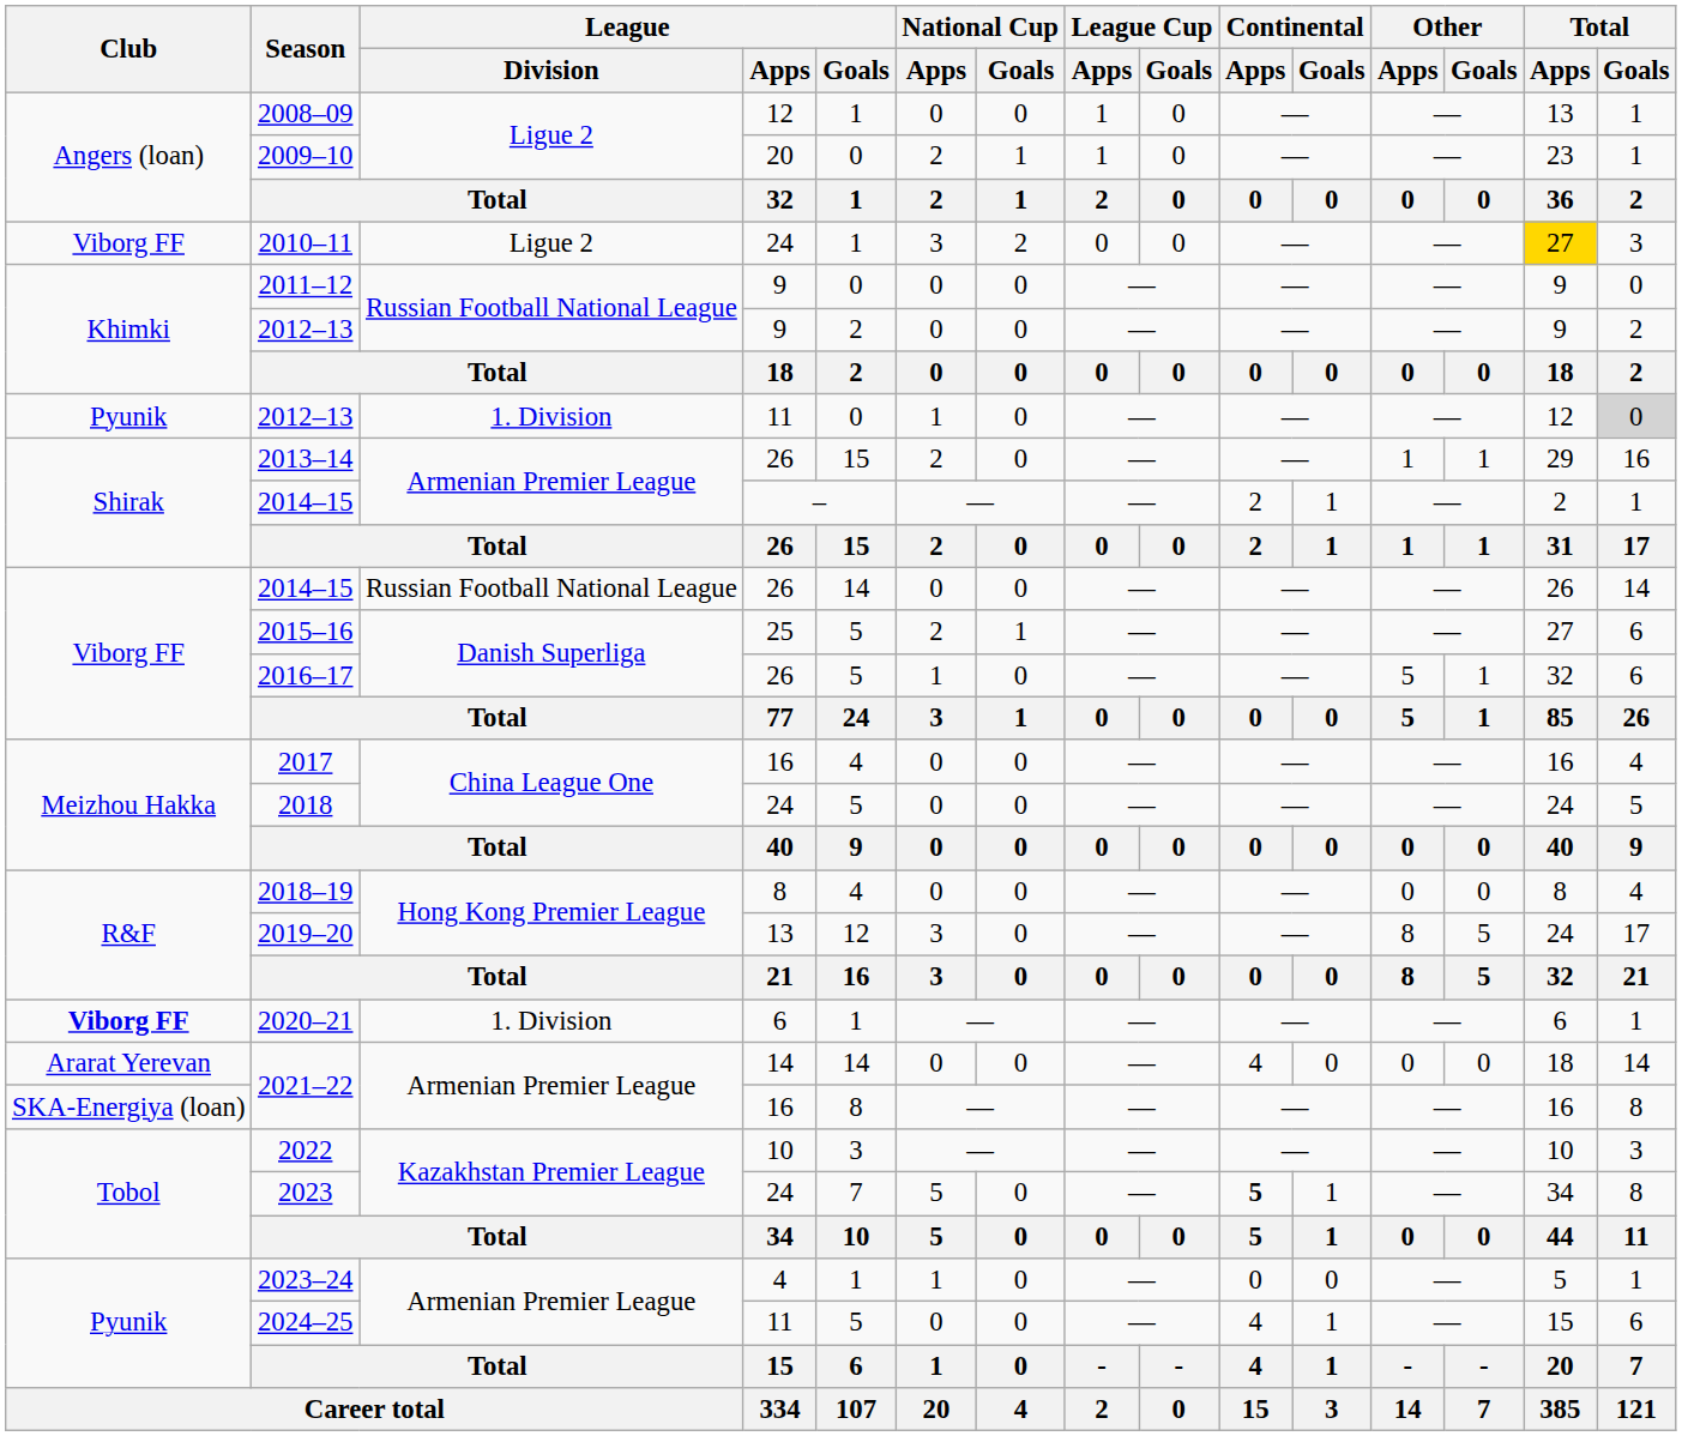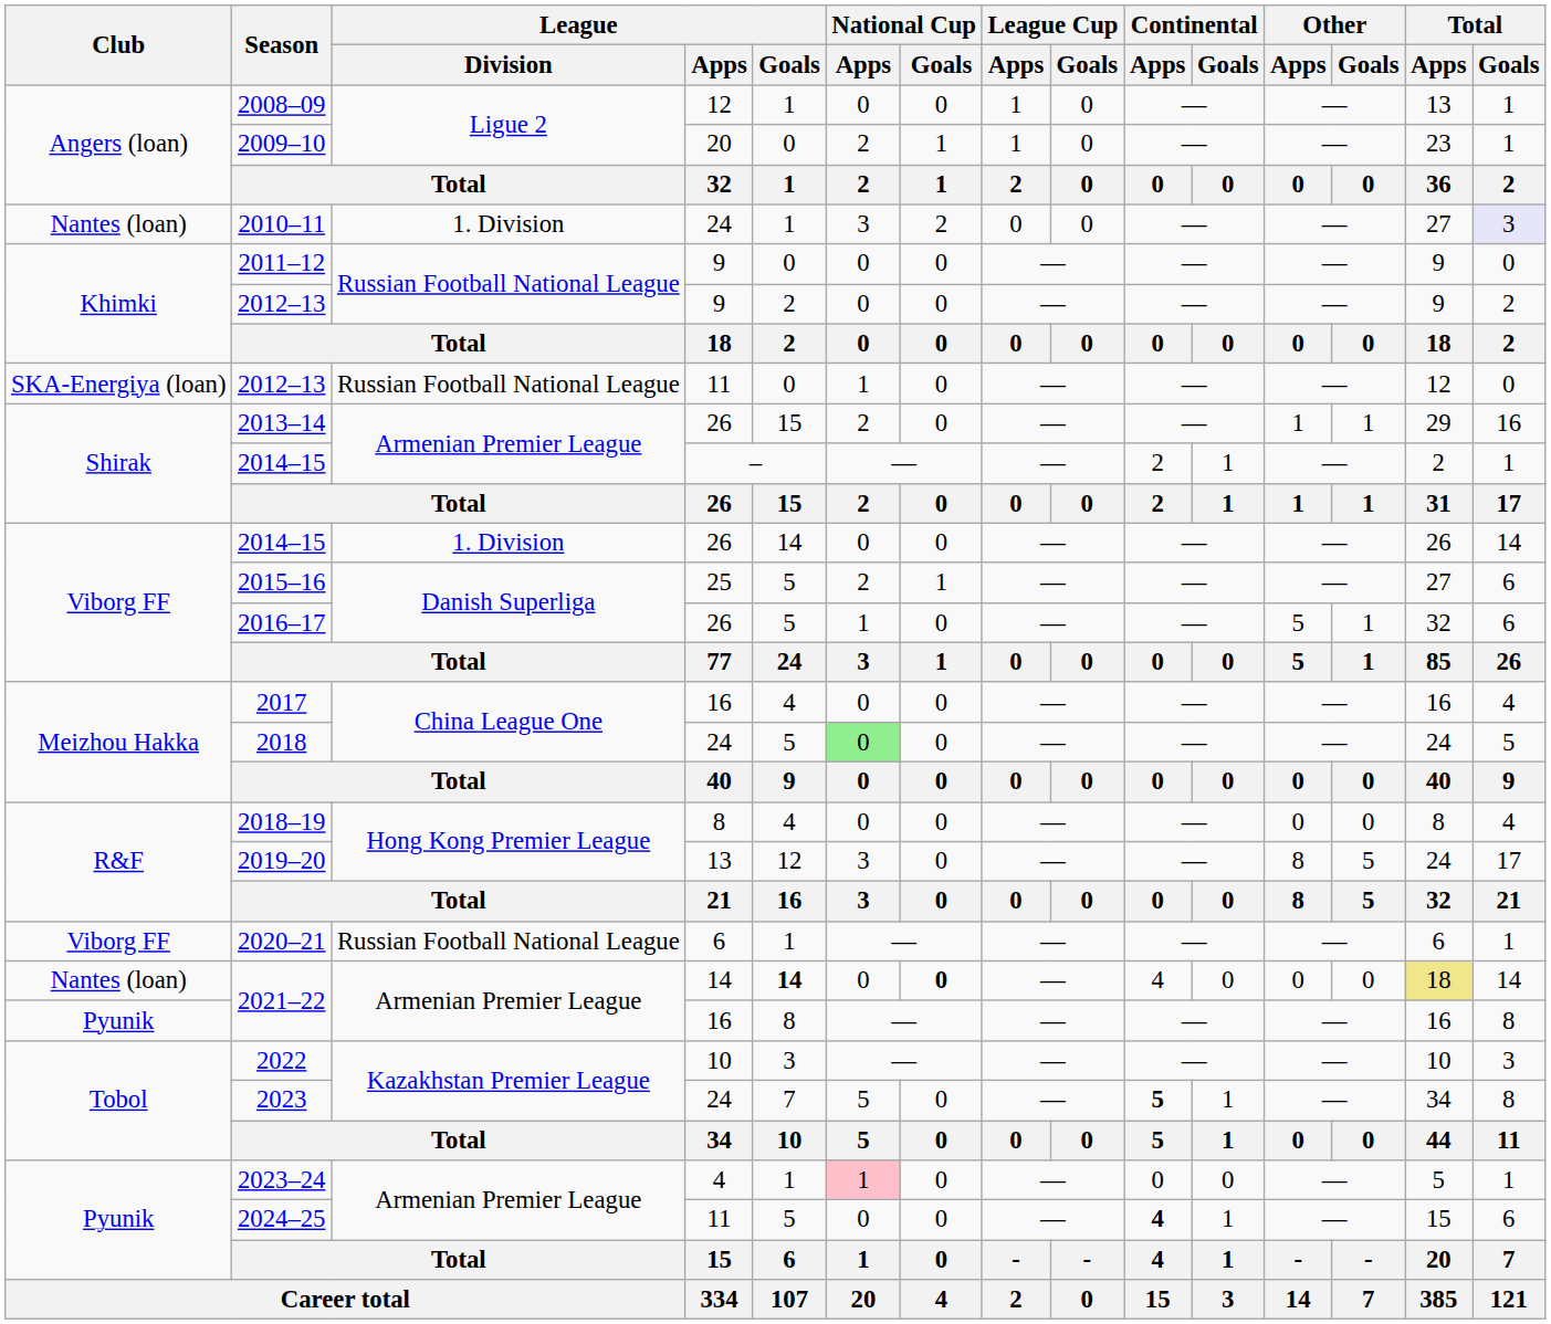 <table class="wikitable" style="text-align: center;">
 <tr>
 <th rowspan="2">Club</th>
 <th rowspan="2">Season</th>
 <th colspan="3">League</th>
 <th colspan="2">National Cup</th>
 <th colspan="2">League Cup</th>
 <th colspan="2">Continental</th>
 <th colspan="2">Other</th>
 <th colspan="2">Total</th>
 </tr>
 <tr>
 <th>Division</th>
 <th>Apps</th>
 <th>Goals</th>
 <th>Apps</th>
 <th>Goals</th>
 <th>Apps</th>
 <th>Goals</th>
 <th>Apps</th>
 <th>Goals</th>
 <th>Apps</th>
 <th>Goals</th>
 <th>Apps</th>
 <th>Goals</th>
 </tr>
 <tr>
 <td rowspan="3"><a href='#'>Angers</a> (loan)</td>
 <td><a href='#'>2008–09</a></td>
 <td rowspan="2"><a href='#'>Ligue 2</a></td>
 <td>12</td>
 <td>1</td>
 <td>0</td>
 <td>0</td>
 <td>1</td>
 <td>0</td>
 <td colspan="2">—</td>
 <td colspan="2">—</td>
 <td>13</td>
 <td>1</td>
 </tr>
 <tr>
 <td><a href='#'>2009–10</a></td>
 <td>20</td>
 <td>0</td>
 <td>2</td>
 <td>1</td>
 <td>1</td>
 <td>0</td>
 <td colspan="2">—</td>
 <td colspan="2">—</td>
 <td>23</td>
 <td>1</td>
 </tr>
 <tr>
 <th colspan="2">Total</th>
 <th>32</th>
 <th>1</th>
 <th>2</th>
 <th>1</th>
 <th>2</th>
 <th>0</th>
 <th>0</th>
 <th>0</th>
 <th>0</th>
 <th>0</th>
 <th>36</th>
 <th>2</th>
 </tr>
 <tr>
-<td><a href='#'>Viborg FF</a></td>
+<td><a href='#'>Nantes</a> (loan)</td>
 <td><a href='#'>2010–11</a></td>
-<td>Ligue 2</td>
+<td>1. Division</td>
 <td>24</td>
 <td>1</td>
 <td>3</td>
 <td>2</td>
 <td>0</td>
 <td>0</td>
 <td colspan="2">—</td>
 <td colspan="2">—</td>
-<td style="background: gold;">27</td>
-<td>3</td>
+<td>27</td>
+<td style="background: lavender;">3</td>
 </tr>
 <tr>
 <td rowspan="3"><a href='#'>Khimki</a></td>
 <td><a href='#'>2011–12</a></td>
 <td rowspan="2"><a href='#'>Russian Football National League</a></td>
 <td>9</td>
 <td>0</td>
 <td>0</td>
 <td>0</td>
 <td colspan="2">—</td>
 <td colspan="2">—</td>
 <td colspan="2">—</td>
 <td>9</td>
 <td>0</td>
 </tr>
 <tr>
 <td><a href='#'>2012–13</a></td>
 <td>9</td>
 <td>2</td>
 <td>0</td>
 <td>0</td>
 <td colspan="2">—</td>
 <td colspan="2">—</td>
 <td colspan="2">—</td>
 <td>9</td>
 <td>2</td>
 </tr>
 <tr>
 <th colspan="2">Total</th>
 <th>18</th>
 <th>2</th>
 <th>0</th>
 <th>0</th>
 <th>0</th>
 <th>0</th>
 <th>0</th>
 <th>0</th>
 <th>0</th>
 <th>0</th>
 <th>18</th>
 <th>2</th>
 </tr>
 <tr>
-<td><a href='#'>Pyunik</a></td>
+<td><a href='#'>SKA-Energiya</a> (loan)</td>
 <td><a href='#'>2012–13</a></td>
-<td><a href='#'>1. Division</a></td>
+<td>Russian Football National League</td>
 <td>11</td>
 <td>0</td>
 <td>1</td>
 <td>0</td>
 <td colspan="2">—</td>
 <td colspan="2">—</td>
 <td colspan="2">—</td>
 <td>12</td>
-<td style="background: lightgrey;">0</td>
+<td>0</td>
 </tr>
 <tr>
 <td rowspan="3"><a href='#'>Shirak</a></td>
 <td><a href='#'>2013–14</a></td>
 <td rowspan="2"><a href='#'>Armenian Premier League</a></td>
 <td>26</td>
 <td>15</td>
 <td>2</td>
 <td>0</td>
 <td colspan="2">—</td>
 <td colspan="2">—</td>
 <td>1</td>
 <td>1</td>
 <td>29</td>
 <td>16</td>
 </tr>
 <tr>
 <td><a href='#'>2014–15</a></td>
 <td colspan="2">–</td>
 <td colspan="2">—</td>
 <td colspan="2">—</td>
 <td>2</td>
 <td>1</td>
 <td colspan="2">—</td>
 <td>2</td>
 <td>1</td>
 </tr>
 <tr>
 <th colspan="2">Total</th>
 <th>26</th>
 <th>15</th>
 <th>2</th>
 <th>0</th>
 <th>0</th>
 <th>0</th>
 <th>2</th>
 <th>1</th>
 <th>1</th>
 <th>1</th>
 <th>31</th>
 <th>17</th>
 </tr>
 <tr>
 <td rowspan="4"><a href='#'>Viborg FF</a></td>
 <td><a href='#'>2014–15</a></td>
-<td>Russian Football National League</td>
+<td><a href='#'>1. Division</a></td>
 <td>26</td>
 <td>14</td>
 <td>0</td>
 <td>0</td>
 <td colspan="2">—</td>
 <td colspan="2">—</td>
 <td colspan="2">—</td>
 <td>26</td>
 <td>14</td>
 </tr>
 <tr>
 <td><a href='#'>2015–16</a></td>
 <td rowspan="2"><a href='#'>Danish Superliga</a></td>
 <td>25</td>
 <td>5</td>
 <td>2</td>
 <td>1</td>
 <td colspan="2">—</td>
 <td colspan="2">—</td>
 <td colspan="2">—</td>
 <td>27</td>
 <td>6</td>
 </tr>
 <tr>
 <td><a href='#'>2016–17</a></td>
 <td>26</td>
 <td>5</td>
 <td>1</td>
 <td>0</td>
 <td colspan="2">—</td>
 <td colspan="2">—</td>
 <td>5</td>
 <td>1</td>
 <td>32</td>
 <td>6</td>
 </tr>
 <tr>
 <th colspan="2">Total</th>
 <th>77</th>
 <th>24</th>
 <th>3</th>
 <th>1</th>
 <th>0</th>
 <th>0</th>
 <th>0</th>
 <th>0</th>
 <th>5</th>
 <th>1</th>
 <th>85</th>
 <th>26</th>
 </tr>
 <tr>
 <td rowspan="3"><a href='#'>Meizhou Hakka</a></td>
 <td><a href='#'>2017</a></td>
 <td rowspan="2"><a href='#'>China League One</a></td>
 <td>16</td>
 <td>4</td>
 <td>0</td>
 <td>0</td>
 <td colspan="2">—</td>
 <td colspan="2">—</td>
 <td colspan="2">—</td>
 <td>16</td>
 <td>4</td>
 </tr>
 <tr>
 <td><a href='#'>2018</a></td>
 <td>24</td>
 <td>5</td>
-<td>0</td>
+<td style="background: lightgreen;">0</td>
 <td>0</td>
 <td colspan="2">—</td>
 <td colspan="2">—</td>
 <td colspan="2">—</td>
 <td>24</td>
 <td>5</td>
 </tr>
 <tr>
 <th colspan="2">Total</th>
 <th>40</th>
 <th>9</th>
 <th>0</th>
 <th>0</th>
 <th>0</th>
 <th>0</th>
 <th>0</th>
 <th>0</th>
 <th>0</th>
 <th>0</th>
 <th>40</th>
 <th>9</th>
 </tr>
 <tr>
 <td rowspan="3"><a href='#'>R&F</a></td>
 <td><a href='#'>2018–19</a></td>
 <td rowspan="2"><a href='#'>Hong Kong Premier League</a></td>
 <td>8</td>
 <td>4</td>
 <td>0</td>
 <td>0</td>
 <td colspan="2">—</td>
 <td colspan="2">—</td>
 <td>0</td>
 <td>0</td>
 <td>8</td>
 <td>4</td>
 </tr>
 <tr>
 <td><a href='#'>2019–20</a></td>
 <td>13</td>
 <td>12</td>
 <td>3</td>
 <td>0</td>
 <td colspan="2">—</td>
 <td colspan="2">—</td>
 <td>8</td>
 <td>5</td>
 <td>24</td>
 <td>17</td>
 </tr>
 <tr>
 <th colspan="2">Total</th>
 <th>21</th>
 <th>16</th>
 <th>3</th>
 <th>0</th>
 <th>0</th>
 <th>0</th>
 <th>0</th>
 <th>0</th>
 <th>8</th>
 <th>5</th>
 <th>32</th>
 <th>21</th>
 </tr>
 <tr>
-<td><strong><a href='#'>Viborg FF</a></strong></td>
+<td><a href='#'>Viborg FF</a></td>
 <td><a href='#'>2020–21</a></td>
-<td>1. Division</td>
+<td>Russian Football National League</td>
 <td>6</td>
 <td>1</td>
 <td colspan="2">—</td>
 <td colspan="2">—</td>
 <td colspan="2">—</td>
 <td colspan="2">—</td>
 <td>6</td>
 <td>1</td>
 </tr>
 <tr>
-<td><a href='#'>Ararat Yerevan</a></td>
+<td><a href='#'>Nantes</a> (loan)</td>
 <td rowspan="2"><a href='#'>2021–22</a></td>
 <td rowspan="2">Armenian Premier League</td>
 <td>14</td>
-<td>14</td>
+<td><strong>14</strong></td>
 <td>0</td>
-<td>0</td>
+<td><strong>0</strong></td>
 <td colspan="2">—</td>
 <td>4</td>
 <td>0</td>
 <td>0</td>
 <td>0</td>
-<td>18</td>
+<td style="background: khaki;">18</td>
 <td>14</td>
 </tr>
 <tr>
-<td><a href='#'>SKA-Energiya</a> (loan)</td>
+<td><a href='#'>Pyunik</a></td>
 <td>16</td>
 <td>8</td>
 <td colspan="2">—</td>
 <td colspan="2">—</td>
 <td colspan="2">—</td>
 <td colspan="2">—</td>
 <td>16</td>
 <td>8</td>
 </tr>
 <tr>
 <td rowspan="3"><a href='#'>Tobol</a></td>
 <td><a href='#'>2022</a></td>
 <td rowspan="2"><a href='#'>Kazakhstan Premier League</a></td>
 <td>10</td>
 <td>3</td>
 <td colspan="2">—</td>
 <td colspan="2">—</td>
 <td colspan="2">—</td>
 <td colspan="2">—</td>
 <td>10</td>
 <td>3</td>
 </tr>
 <tr>
 <td><a href='#'>2023</a></td>
 <td>24</td>
 <td>7</td>
 <td>5</td>
 <td>0</td>
 <td colspan="2">—</td>
 <td><strong>5</strong></td>
 <td>1</td>
 <td colspan="2">—</td>
 <td>34</td>
 <td>8</td>
 </tr>
 <tr>
 <th colspan="2">Total</th>
 <th>34</th>
 <th>10</th>
 <th>5</th>
 <th>0</th>
 <th>0</th>
 <th>0</th>
 <th>5</th>
 <th>1</th>
 <th>0</th>
 <th>0</th>
 <th>44</th>
 <th>11</th>
 </tr>
 <tr>
 <td rowspan="3"><a href='#'>Pyunik</a></td>
 <td><a href='#'>2023–24</a></td>
 <td rowspan="2">Armenian Premier League</td>
 <td>4</td>
 <td>1</td>
-<td>1</td>
+<td style="background: pink;">1</td>
 <td>0</td>
 <td colspan="2">—</td>
 <td>0</td>
 <td>0</td>
 <td colspan="2">—</td>
 <td>5</td>
 <td>1</td>
 </tr>
 <tr>
 <td><a href='#'>2024–25</a></td>
 <td>11</td>
 <td>5</td>
 <td>0</td>
 <td>0</td>
 <td colspan="2">—</td>
-<td>4</td>
+<td><strong>4</strong></td>
 <td>1</td>
 <td colspan="2">—</td>
 <td>15</td>
 <td>6</td>
 </tr>
 <tr>
 <th colspan="2">Total</th>
 <th>15</th>
 <th>6</th>
 <th>1</th>
 <th>0</th>
 <th>-</th>
 <th>-</th>
 <th>4</th>
 <th>1</th>
 <th>-</th>
 <th>-</th>
 <th>20</th>
 <th>7</th>
 </tr>
 <tr>
 <th colspan="3">Career total</th>
 <th>334</th>
 <th>107</th>
 <th>20</th>
 <th>4</th>
 <th>2</th>
 <th>0</th>
 <th>15</th>
 <th>3</th>
 <th>14</th>
 <th>7</th>
 <th>385</th>
 <th>121</th>
 </tr>
 </table>
